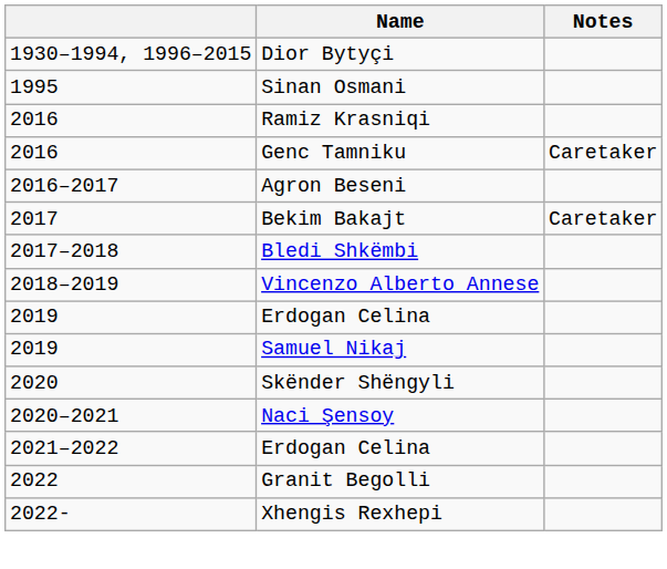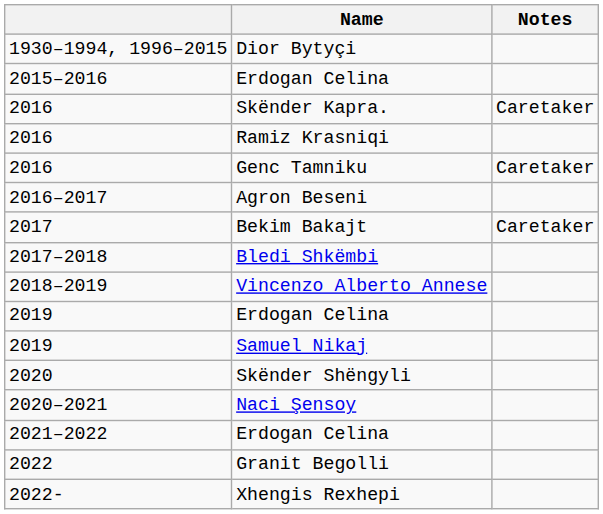 <table class="wikitable">
 <tr>
 <th></th>
 <th>Name</th>
 <th>Notes</th>
 </tr>
 <tr>
 <td>1930–1994, 1996–2015</td>
 <td>Dior Bytyçi</td>
 <td></td>
 </tr>
 <tr>
-<td>1995</td>
-<td> Sinan Osmani</td>
+<td>2015–2016</td>
+<td> Erdogan Celina</td>
 <td></td>
+</tr>
+<tr>
+<td>2016</td>
+<td> Skënder Kapra.</td>
+<td>Caretaker</td>
 </tr>
 <tr>
 <td>2016</td>
 <td> Ramiz Krasniqi</td>
 <td></td>
 </tr>
 <tr>
 <td>2016</td>
 <td> Genc Tamniku</td>
 <td>Caretaker</td>
 </tr>
 <tr>
 <td>2016–2017</td>
 <td> Agron Beseni</td>
 <td></td>
 </tr>
 <tr>
 <td>2017</td>
 <td> Bekim Bakajt</td>
 <td>Caretaker</td>
 </tr>
 <tr>
 <td>2017–2018</td>
 <td> <a href='#'>Bledi Shkëmbi</a></td>
 <td></td>
 </tr>
 <tr>
 <td>2018–2019</td>
 <td> <a href='#'>Vincenzo Alberto Annese</a></td>
 <td></td>
 </tr>
 <tr>
 <td>2019</td>
 <td> Erdogan Celina</td>
 <td></td>
 </tr>
 <tr>
 <td>2019</td>
 <td> <a href='#'>Samuel Nikaj</a></td>
 <td></td>
 </tr>
 <tr>
 <td>2020</td>
 <td> Skënder Shëngyli</td>
 <td></td>
 </tr>
 <tr>
 <td>2020–2021</td>
 <td> <a href='#'>Naci Şensoy</a></td>
 <td></td>
 </tr>
 <tr>
 <td>2021–2022</td>
 <td> Erdogan Celina</td>
 <td></td>
 </tr>
 <tr>
 <td>2022</td>
 <td> Granit Begolli</td>
 <td></td>
 </tr>
 <tr>
 <td>2022-</td>
 <td> Xhengis Rexhepi</td>
 </tr>
 </table>
